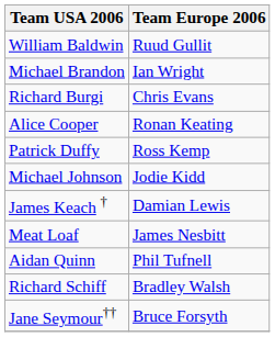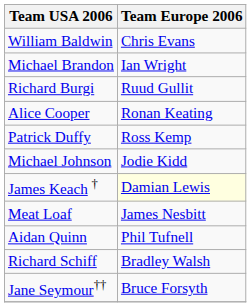 <table class="wikitable">
 <tr>
 <th>Team USA 2006</th>
 <th>Team Europe 2006</th>
 </tr>
 <tr>
 <td><a href='#'>William Baldwin</a></td>
-<td><a href='#'>Ruud Gullit</a></td>
+<td><a href='#'>Chris Evans</a></td>
 </tr>
 <tr>
 <td><a href='#'>Michael Brandon</a></td>
 <td><a href='#'>Ian Wright</a></td>
 </tr>
 <tr>
 <td><a href='#'>Richard Burgi</a></td>
-<td><a href='#'>Chris Evans</a></td>
+<td><a href='#'>Ruud Gullit</a></td>
 </tr>
 <tr>
 <td><a href='#'>Alice Cooper</a></td>
 <td><a href='#'>Ronan Keating</a></td>
 </tr>
 <tr>
 <td><a href='#'>Patrick Duffy</a></td>
 <td><a href='#'>Ross Kemp</a></td>
 </tr>
 <tr>
 <td><a href='#'>Michael Johnson</a></td>
 <td><a href='#'>Jodie Kidd</a></td>
 </tr>
 <tr>
 <td><a href='#'>James Keach</a> <sup>†</sup></td>
-<td><a href='#'>Damian Lewis</a></td>
+<td style="background: lightyellow;"><a href='#'>Damian Lewis</a></td>
 </tr>
 <tr>
 <td><a href='#'>Meat Loaf</a></td>
 <td><a href='#'>James Nesbitt</a></td>
 </tr>
 <tr>
 <td><a href='#'>Aidan Quinn</a></td>
 <td><a href='#'>Phil Tufnell</a></td>
 </tr>
 <tr>
 <td><a href='#'>Richard Schiff</a></td>
 <td><a href='#'>Bradley Walsh</a></td>
 </tr>
 <tr>
 <td><a href='#'>Jane Seymour</a><sup>††</sup></td>
 <td><a href='#'>Bruce Forsyth</a></td>
 </tr>
 <tr>
 </tr>
 </table>
